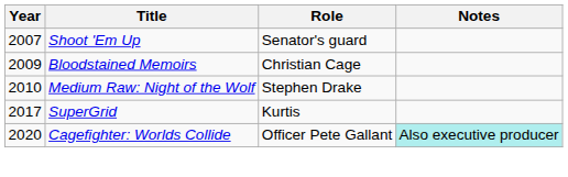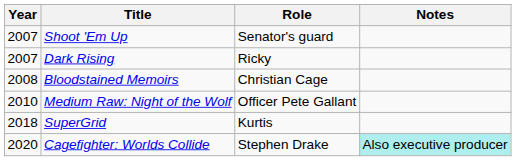 <table class="wikitable sortable">
 <tr>
 <th>Year</th>
 <th>Title</th>
 <th>Role</th>
 <th class="unsortable">Notes</th>
 </tr>
 <tr>
 <td>2007</td>
 <td><em><a href='#'>Shoot 'Em Up</a></em></td>
 <td>Senator's guard</td>
 <td></td>
 </tr>
 <tr>
-<td>2009</td>
+<td>2007</td>
+<td><em><a href='#'>Dark Rising</a></em></td>
+<td>Ricky</td>
+<td></td>
+</tr>
+<tr>
+<td>2008</td>
 <td><em><a href='#'>Bloodstained Memoirs</a></em></td>
 <td>Christian Cage</td>
 <td></td>
 </tr>
 <tr>
 <td>2010</td>
 <td><em><a href='#'>Medium Raw: Night of the Wolf</a></em></td>
-<td>Stephen Drake</td>
+<td>Officer Pete Gallant</td>
 <td></td>
 </tr>
 <tr>
-<td>2017</td>
+<td>2018</td>
 <td><em><a href='#'>SuperGrid</a></em></td>
 <td>Kurtis</td>
 <td></td>
 </tr>
 <tr>
 <td>2020</td>
 <td><em><a href='#'>Cagefighter: Worlds Collide</a></em></td>
-<td>Officer Pete Gallant</td>
+<td>Stephen Drake</td>
 <td style="background: paleturquoise;">Also executive producer</td>
 </tr>
 </table>
